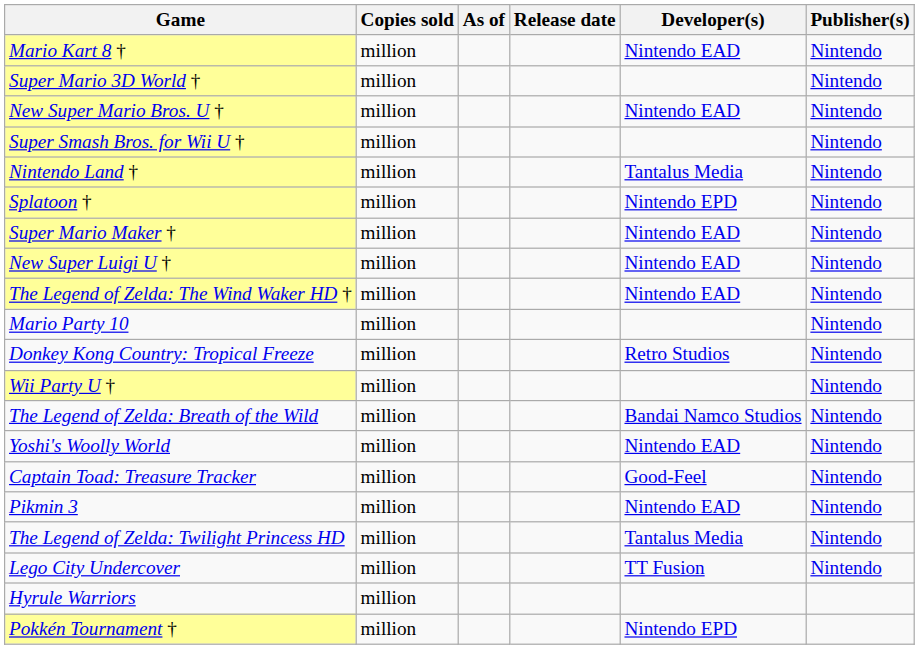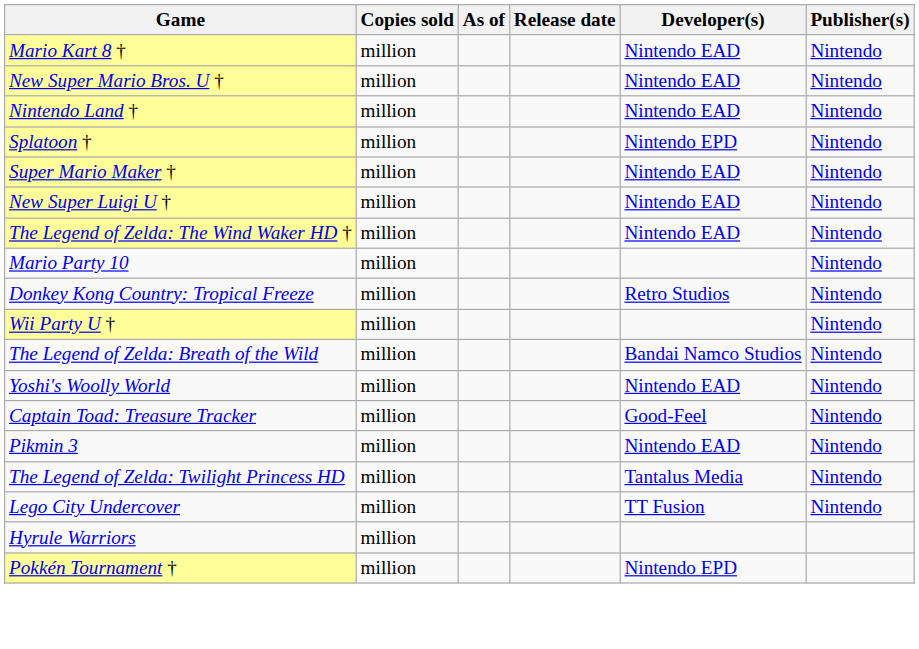 <table class="wikitable plainrowheaders sticky-header sortable static-row-numbers">
 <tr>
 <th scope="col">Game</th>
 <th scope="col">Copies sold</th>
 <th scope="col">As of</th>
 <th scope="col">Release date</th>
 <th scope="col">Developer(s)</th>
 <th scope="col">Publisher(s)</th>
 </tr>
 <tr>
 <td bgcolor="#FFFF99"><em><a href='#'>Mario Kart 8</a></em> †</td>
 <td>million</td>
 <td></td>
 <td></td>
 <td><a href='#'>Nintendo EAD</a></td>
 <td><a href='#'>Nintendo</a></td>
 </tr>
 <tr>
-<td bgcolor="#FFFF99"><em><a href='#'>Super Mario 3D World</a></em> †</td>
-<td>million</td>
-<td></td>
-<td></td>
-<td></td>
-<td><a href='#'>Nintendo</a></td>
-</tr>
-<tr>
 <td bgcolor="#FFFF99"><em><a href='#'>New Super Mario Bros. U</a></em> †</td>
 <td>million</td>
 <td></td>
 <td></td>
 <td><a href='#'>Nintendo EAD</a></td>
 <td><a href='#'>Nintendo</a></td>
 </tr>
 <tr>
-<td bgcolor="#FFFF99"><em><a href='#'>Super Smash Bros. for Wii U</a></em> †</td>
-<td>million</td>
-<td></td>
-<td></td>
-<td></td>
-<td><a href='#'>Nintendo</a></td>
-</tr>
-<tr>
 <td bgcolor="#FFFF99"><em><a href='#'>Nintendo Land</a></em> †</td>
 <td>million</td>
 <td></td>
 <td></td>
-<td><a href='#'>Tantalus Media</a></td>
+<td><a href='#'>Nintendo EAD</a></td>
 <td><a href='#'>Nintendo</a></td>
 </tr>
 <tr>
 <td bgcolor="#FFFF99"><em><a href='#'>Splatoon</a></em> †</td>
 <td>million</td>
 <td></td>
 <td></td>
 <td><a href='#'>Nintendo EPD</a></td>
 <td><a href='#'>Nintendo</a></td>
 </tr>
 <tr>
 <td bgcolor="#FFFF99"><em><a href='#'>Super Mario Maker</a></em> †</td>
 <td>million</td>
 <td></td>
 <td></td>
 <td><a href='#'>Nintendo EAD</a></td>
 <td><a href='#'>Nintendo</a></td>
 </tr>
 <tr>
 <td bgcolor="#FFFF99"><em><a href='#'>New Super Luigi U</a></em> †</td>
 <td>million</td>
 <td></td>
 <td></td>
 <td><a href='#'>Nintendo EAD</a></td>
 <td><a href='#'>Nintendo</a></td>
 </tr>
 <tr>
 <td bgcolor="#FFFF99"><em><a href='#'>The Legend of Zelda: The Wind Waker HD</a></em> †</td>
 <td>million</td>
 <td></td>
 <td></td>
 <td><a href='#'>Nintendo EAD</a></td>
 <td><a href='#'>Nintendo</a></td>
 </tr>
 <tr>
 <td><em><a href='#'>Mario Party 10</a></em></td>
 <td>million</td>
 <td></td>
 <td></td>
 <td></td>
 <td><a href='#'>Nintendo</a></td>
 </tr>
 <tr>
 <td><em><a href='#'>Donkey Kong Country: Tropical Freeze</a></em></td>
 <td>million</td>
 <td></td>
 <td></td>
 <td><a href='#'>Retro Studios</a></td>
 <td><a href='#'>Nintendo</a></td>
 </tr>
 <tr>
 <td bgcolor="#FFFF99"><em><a href='#'>Wii Party U</a></em> †</td>
 <td>million</td>
 <td></td>
 <td></td>
 <td></td>
 <td><a href='#'>Nintendo</a></td>
 </tr>
 <tr>
 <td><em><a href='#'>The Legend of Zelda: Breath of the Wild</a></em></td>
 <td>million</td>
 <td></td>
 <td></td>
 <td><a href='#'>Bandai Namco Studios</a></td>
 <td><a href='#'>Nintendo</a></td>
 </tr>
 <tr>
 <td><em><a href='#'>Yoshi's Woolly World</a></em></td>
 <td>million</td>
 <td></td>
 <td></td>
 <td><a href='#'>Nintendo EAD</a></td>
 <td><a href='#'>Nintendo</a></td>
 </tr>
 <tr>
 <td><em><a href='#'>Captain Toad: Treasure Tracker</a></em></td>
 <td>million</td>
 <td></td>
 <td></td>
 <td><a href='#'>Good-Feel</a></td>
 <td><a href='#'>Nintendo</a></td>
 </tr>
 <tr>
 <td><em><a href='#'>Pikmin 3</a></em></td>
 <td>million</td>
 <td></td>
 <td></td>
 <td><a href='#'>Nintendo EAD</a></td>
 <td><a href='#'>Nintendo</a></td>
 </tr>
 <tr>
 <td><em><a href='#'>The Legend of Zelda: Twilight Princess HD</a></em></td>
 <td>million</td>
 <td></td>
 <td></td>
 <td><a href='#'>Tantalus Media</a></td>
 <td><a href='#'>Nintendo</a></td>
 </tr>
 <tr>
 <td><em><a href='#'>Lego City Undercover</a></em></td>
 <td>million</td>
 <td></td>
 <td></td>
 <td><a href='#'>TT Fusion</a></td>
 <td><a href='#'>Nintendo</a></td>
 </tr>
 <tr>
 <td><em><a href='#'>Hyrule Warriors</a></em></td>
 <td>million</td>
 <td></td>
 <td></td>
 <td></td>
 <td></td>
 </tr>
 <tr>
 <td bgcolor="#FFFF99"><em><a href='#'>Pokkén Tournament</a></em> †</td>
 <td>million</td>
 <td></td>
 <td></td>
 <td><a href='#'>Nintendo EPD</a></td>
 <td></td>
 </tr>
 </table>
